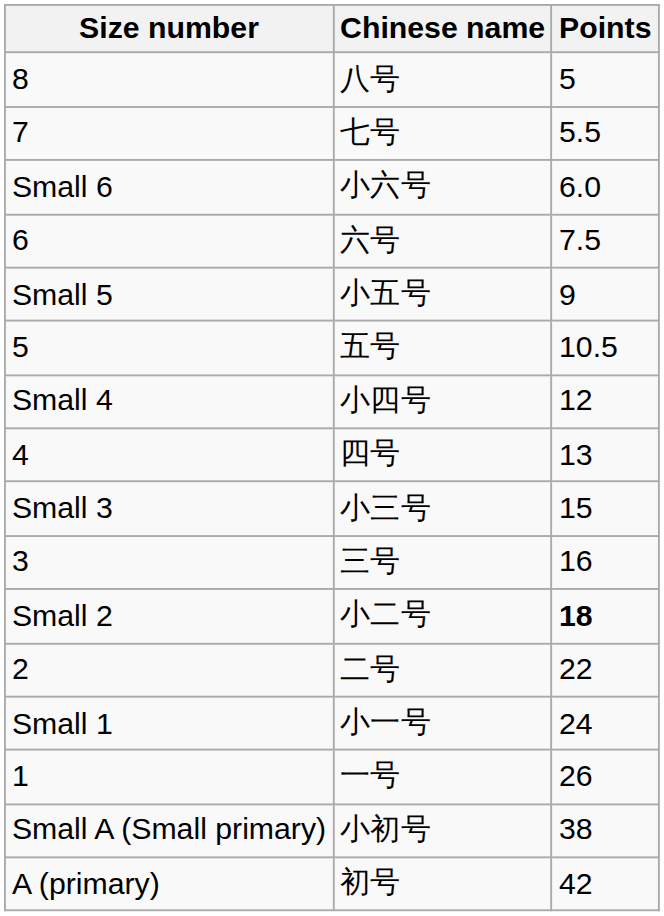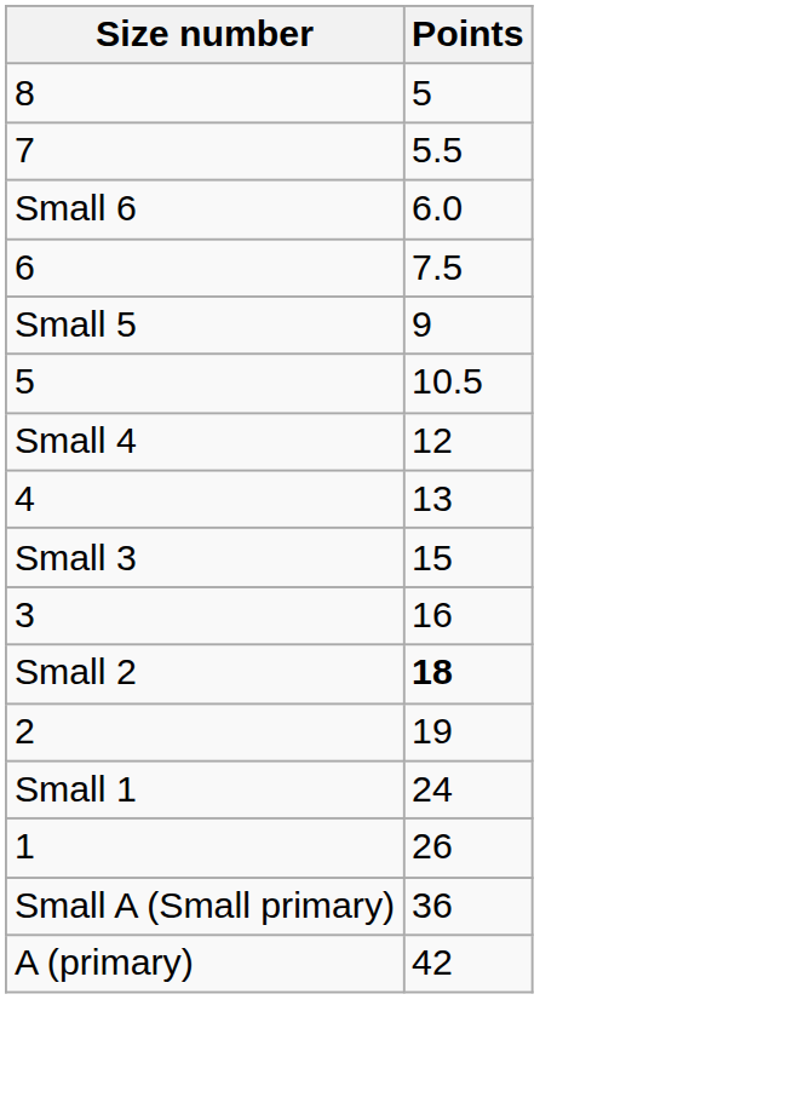 <table class="wikitable">
 <tr>
 <th>Size number</th>
-<th>Chinese name</th>
 <th>Points</th>
 </tr>
 <tr>
 <td>8</td>
-<td>八号</td>
 <td>5</td>
 </tr>
 <tr>
 <td>7</td>
-<td>七号</td>
 <td>5.5</td>
 </tr>
 <tr>
 <td>Small 6</td>
-<td>小六号</td>
 <td>6.0</td>
 </tr>
 <tr>
 <td>6</td>
-<td>六号</td>
 <td>7.5</td>
 </tr>
 <tr>
 <td>Small 5</td>
-<td>小五号</td>
 <td>9</td>
 </tr>
 <tr>
 <td>5</td>
-<td>五号</td>
 <td>10.5</td>
 </tr>
 <tr>
 <td>Small 4</td>
-<td>小四号</td>
 <td>12</td>
 </tr>
 <tr>
 <td>4</td>
-<td>四号</td>
 <td>13</td>
 </tr>
 <tr>
 <td>Small 3</td>
-<td>小三号</td>
 <td>15</td>
 </tr>
 <tr>
 <td>3</td>
-<td>三号</td>
 <td>16</td>
 </tr>
 <tr>
 <td>Small 2</td>
-<td>小二号</td>
 <td><strong>18</strong></td>
 </tr>
 <tr>
 <td>2</td>
-<td>二号</td>
-<td>22</td>
+<td>19</td>
 </tr>
 <tr>
 <td>Small 1</td>
-<td>小一号</td>
 <td>24</td>
 </tr>
 <tr>
 <td>1</td>
-<td>一号</td>
 <td>26</td>
 </tr>
 <tr>
 <td>Small A (Small primary)</td>
-<td>小初号</td>
-<td>38</td>
+<td>36</td>
 </tr>
 <tr>
 <td>A (primary)</td>
-<td>初号</td>
 <td>42</td>
 </tr>
 </table>
